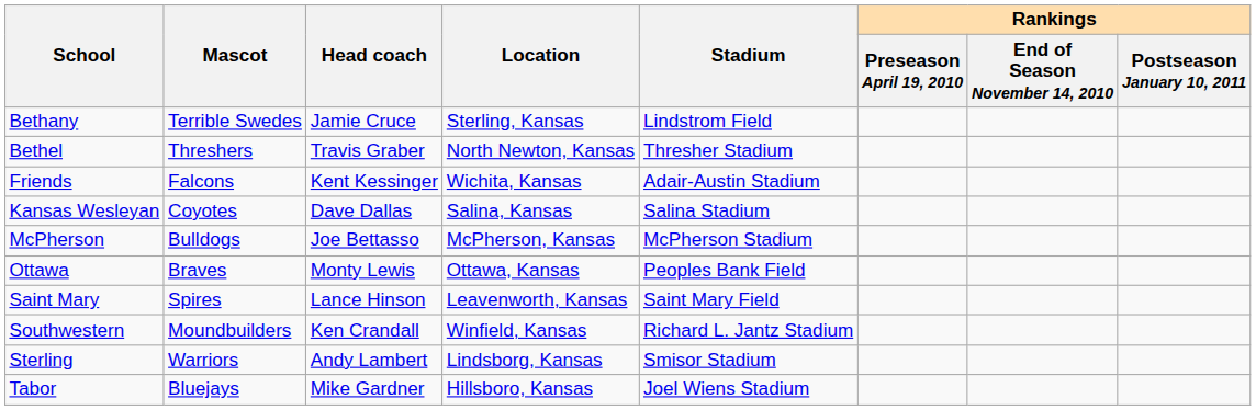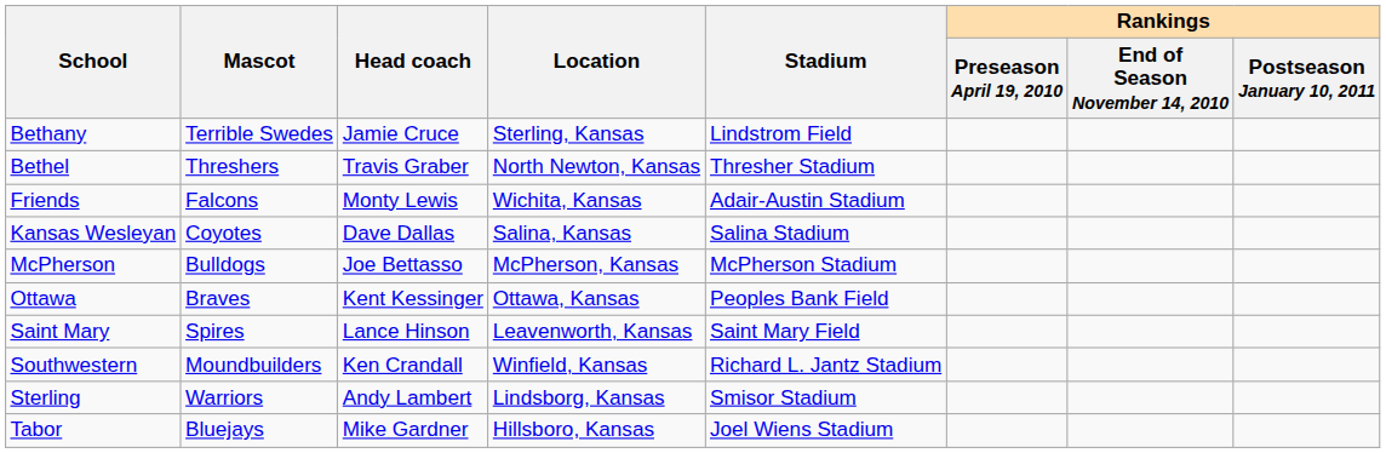 <table class="wikitable">
 <tr>
 <th rowspan="2">School</th>
 <th rowspan="2">Mascot</th>
 <th rowspan="2">Head coach</th>
 <th rowspan="2">Location</th>
 <th rowspan="2">Stadium</th>
 <th colspan="3" style="background: #ffdead;">Rankings</th>
 </tr>
 <tr>
 <th>Preseason<br><small><em>April 19, 2010</em></small></th>
 <th>End of<br>Season<br><small><em>November 14, 2010</em></small></th>
 <th>Postseason<br><small><em>January 10, 2011</em></small></th>
 </tr>
 <tr>
 <td><a href='#'>Bethany</a></td>
 <td><a href='#'>Terrible Swedes</a></td>
 <td><a href='#'>Jamie Cruce</a></td>
 <td><a href='#'>Sterling, Kansas</a></td>
 <td><a href='#'>Lindstrom Field</a></td>
 <td></td>
 <td></td>
 <td></td>
 </tr>
 <tr>
 <td><a href='#'>Bethel</a></td>
 <td><a href='#'>Threshers</a></td>
 <td><a href='#'>Travis Graber</a></td>
 <td><a href='#'>North Newton, Kansas</a></td>
 <td><a href='#'>Thresher Stadium</a></td>
 <td></td>
 <td></td>
 <td></td>
 </tr>
 <tr>
 <td><a href='#'>Friends</a></td>
 <td><a href='#'>Falcons</a></td>
-<td><a href='#'>Kent Kessinger</a></td>
+<td><a href='#'>Monty Lewis</a></td>
 <td><a href='#'>Wichita, Kansas</a></td>
 <td><a href='#'>Adair-Austin Stadium</a></td>
 <td></td>
 <td></td>
 <td></td>
 </tr>
 <tr>
 <td><a href='#'>Kansas Wesleyan</a></td>
 <td><a href='#'>Coyotes</a></td>
 <td><a href='#'>Dave Dallas</a></td>
 <td><a href='#'>Salina, Kansas</a></td>
 <td><a href='#'>Salina Stadium</a></td>
 <td></td>
 <td></td>
 <td></td>
 </tr>
 <tr>
 <td><a href='#'>McPherson</a></td>
 <td><a href='#'>Bulldogs</a></td>
 <td><a href='#'>Joe Bettasso</a></td>
 <td><a href='#'>McPherson, Kansas</a></td>
 <td><a href='#'>McPherson Stadium</a></td>
 <td></td>
 <td></td>
 <td></td>
 </tr>
 <tr>
 <td><a href='#'>Ottawa</a></td>
 <td><a href='#'>Braves</a></td>
-<td><a href='#'>Monty Lewis</a></td>
+<td><a href='#'>Kent Kessinger</a></td>
 <td><a href='#'>Ottawa, Kansas</a></td>
 <td><a href='#'>Peoples Bank Field</a></td>
 <td></td>
 <td></td>
 <td></td>
 </tr>
 <tr>
 <td><a href='#'>Saint Mary</a></td>
 <td><a href='#'>Spires</a></td>
 <td><a href='#'>Lance Hinson</a></td>
 <td><a href='#'>Leavenworth, Kansas</a></td>
 <td><a href='#'>Saint Mary Field</a></td>
 <td></td>
 <td></td>
 <td></td>
 </tr>
 <tr>
 <td><a href='#'>Southwestern</a></td>
 <td><a href='#'>Moundbuilders</a></td>
 <td><a href='#'>Ken Crandall</a></td>
 <td><a href='#'>Winfield, Kansas</a></td>
 <td><a href='#'>Richard L. Jantz Stadium</a></td>
 <td></td>
 <td></td>
 <td></td>
 </tr>
 <tr>
 <td><a href='#'>Sterling</a></td>
 <td><a href='#'>Warriors</a></td>
 <td><a href='#'>Andy Lambert</a></td>
 <td><a href='#'>Lindsborg, Kansas</a></td>
 <td><a href='#'>Smisor Stadium</a></td>
 <td></td>
 <td></td>
 <td></td>
 </tr>
 <tr>
 <td><a href='#'>Tabor</a></td>
 <td><a href='#'>Bluejays</a></td>
 <td><a href='#'>Mike Gardner</a></td>
 <td><a href='#'>Hillsboro, Kansas</a></td>
 <td><a href='#'>Joel Wiens Stadium</a></td>
 <td></td>
 <td></td>
 <td></td>
 </tr>
 </table>
